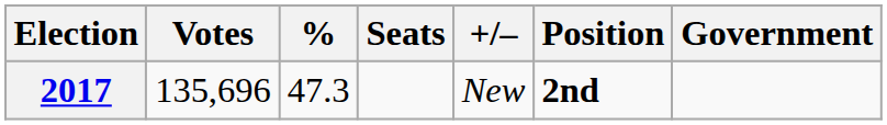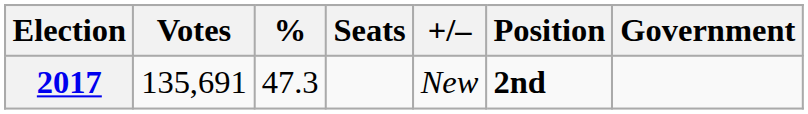 <table class=wikitable style="text-align: left;">
 <tr>
 <th>Election</th>
 <th>Votes</th>
 <th>%</th>
 <th>Seats</th>
 <th>+/–</th>
 <th>Position</th>
 <th>Government</th>
 </tr>
 <tr>
 <th><a href='#'>2017</a></th>
-<td>135,696</td>
+<td>135,691</td>
 <td>47.3</td>
 <td></td>
 <td><em>New</em></td>
 <td><strong> 2nd</strong></td>
 <td></td>
 </tr>
 </table>
